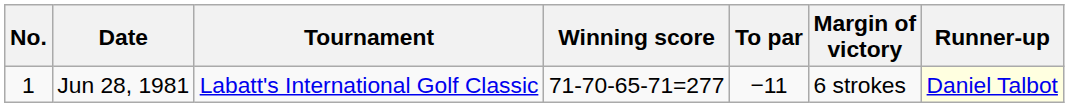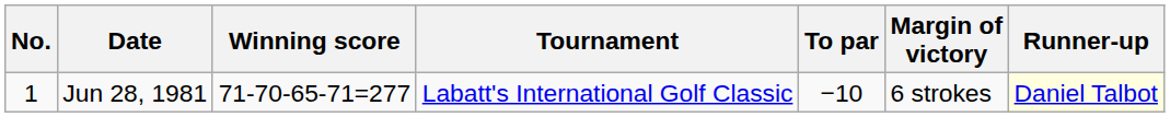 <table class="wikitable" style="font-size:95%;">
 <tr>
 <th>No.</th>
 <th>Date</th>
+<th>Winning score</th>
 <th>Tournament</th>
-<th>Winning score</th>
 <th>To par</th>
 <th>Margin of<br>victory</th>
 <th>Runner-up</th>
 </tr>
 <tr>
 <td align=center>1</td>
 <td align=right>Jun 28, 1981</td>
+<td align=right>71-70-65-71=277</td>
 <td><a href='#'>Labatt's International Golf Classic</a></td>
-<td align=right>71-70-65-71=277</td>
-<td align=center>−11</td>
+<td align=center>−10</td>
 <td>6 strokes</td>
 <td style="background: lightyellow;"> <a href='#'>Daniel Talbot</a></td>
 </tr>
 </table>
